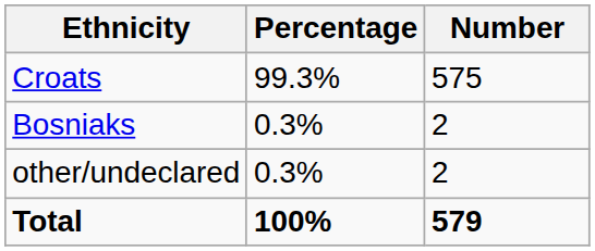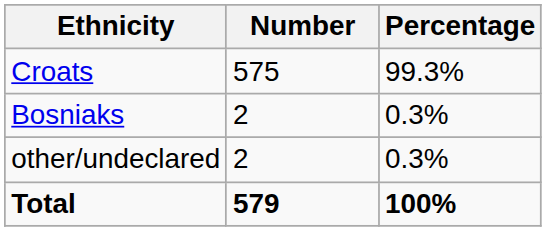 <table class="wikitable">
 <tr>
 <th width="100px">Ethnicity</th>
+<th width="80px">Number</th>
 <th width="80px">Percentage</th>
-<th width="80px">Number</th>
 </tr>
 <tr>
 <td><a href='#'>Croats</a></td>
+<td>575</td>
 <td>99.3%</td>
-<td>575</td>
 </tr>
 <tr>
 <td><a href='#'>Bosniaks</a></td>
+<td>2</td>
 <td>0.3%</td>
-<td>2</td>
 </tr>
 <tr>
 <td>other/undeclared</td>
+<td>2</td>
 <td>0.3%</td>
-<td>2</td>
 </tr>
 <tr>
 <td><strong>Total</strong></td>
+<td><strong>579</strong></td>
 <td><strong>100%</strong></td>
-<td><strong>579</strong></td>
 </tr>
 </table>
